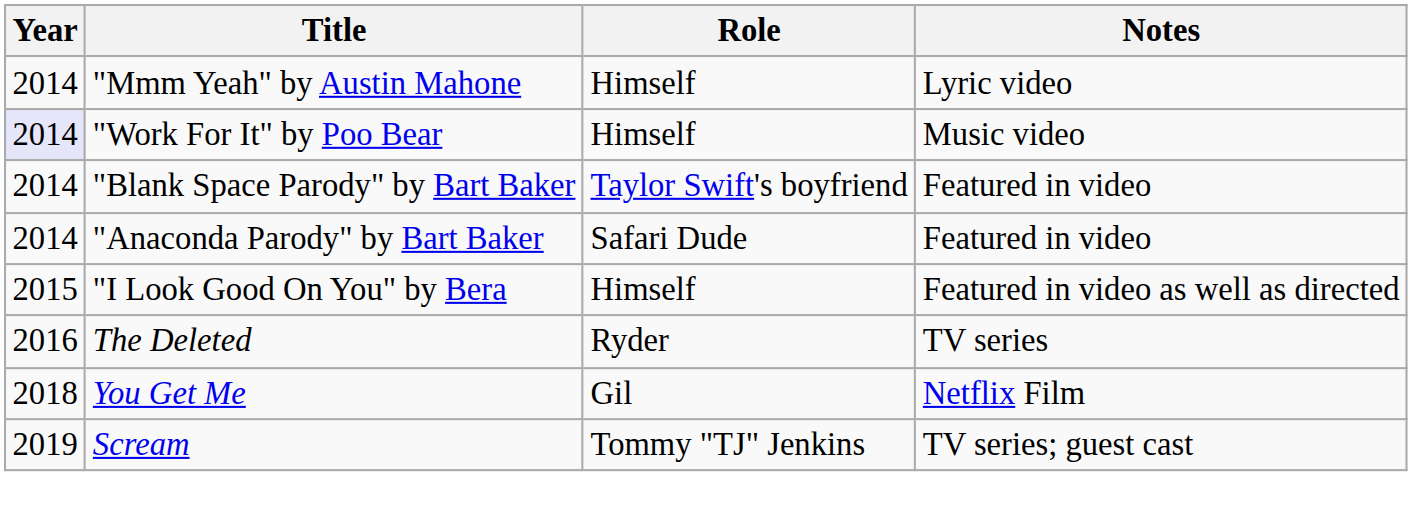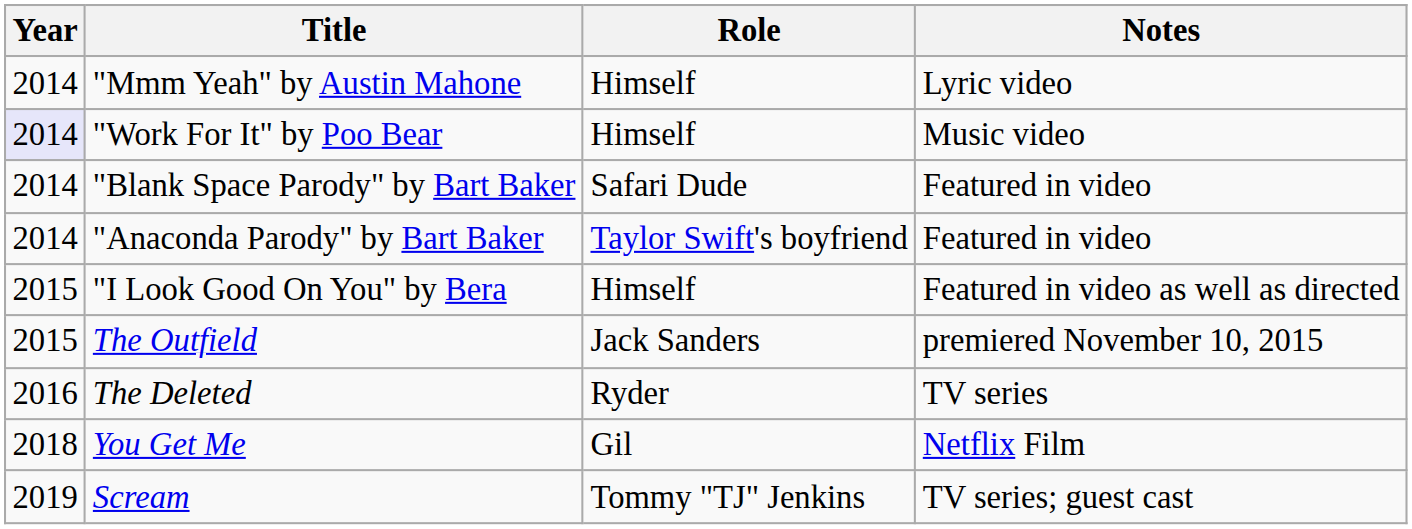 <table class="wikitable sortable">
 <tr>
 <th>Year</th>
 <th>Title</th>
 <th>Role</th>
 <th class="unsortable">Notes</th>
 </tr>
 <tr>
 <td>2014</td>
 <td>"Mmm Yeah" by <a href='#'>Austin Mahone</a></td>
 <td>Himself</td>
 <td>Lyric video</td>
 </tr>
 <tr>
 <td style="background: lavender;">2014</td>
 <td>"Work For It" by <a href='#'>Poo Bear</a></td>
 <td>Himself</td>
 <td>Music video</td>
 </tr>
 <tr>
 <td>2014</td>
 <td>"Blank Space Parody" by <a href='#'>Bart Baker</a></td>
-<td><a href='#'>Taylor Swift</a>'s boyfriend</td>
+<td>Safari Dude</td>
 <td>Featured in video</td>
 </tr>
 <tr>
 <td>2014</td>
 <td>"Anaconda Parody" by <a href='#'>Bart Baker</a></td>
-<td>Safari Dude</td>
+<td><a href='#'>Taylor Swift</a>'s boyfriend</td>
 <td>Featured in video</td>
 </tr>
 <tr>
 <td>2015</td>
 <td>"I Look Good On You" by <a href='#'>Bera</a></td>
 <td>Himself</td>
 <td>Featured in video as well as directed</td>
+</tr>
+<tr>
+<td>2015</td>
+<td><em><a href='#'>The Outfield</a></em></td>
+<td>Jack Sanders</td>
+<td>premiered November 10, 2015</td>
 </tr>
 <tr>
 <td>2016</td>
 <td><em>The Deleted</em></td>
 <td>Ryder</td>
 <td>TV series</td>
 </tr>
 <tr>
 <td>2018</td>
 <td><em><a href='#'>You Get Me</a></em></td>
 <td>Gil</td>
 <td><a href='#'>Netflix</a> Film</td>
 </tr>
 <tr>
 <td>2019</td>
 <td><em><a href='#'>Scream</a></em></td>
 <td>Tommy "TJ" Jenkins</td>
 <td>TV series; guest cast</td>
 </tr>
 </table>
